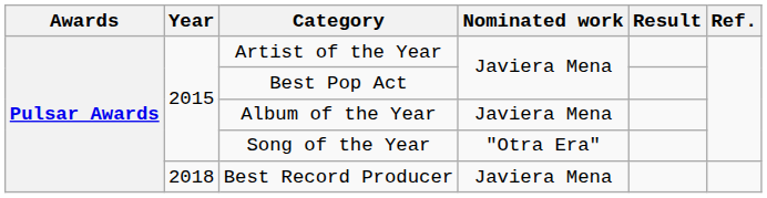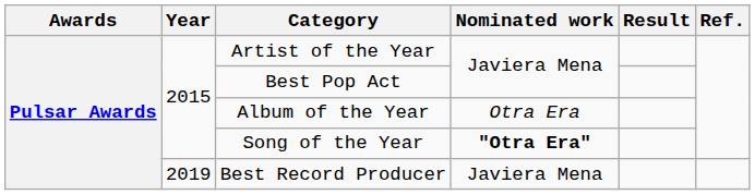 <table class="wikitable plainrowheaders" style="text-align:center;">
 <tr>
 <th scope="col">Awards</th>
 <th>Year</th>
 <th>Category</th>
 <th>Nominated work</th>
 <th>Result</th>
 <th>Ref.</th>
 </tr>
 <tr>
 <th scope="row" rowspan="5"><a href='#'>Pulsar Awards</a></th>
 <td rowspan="4">2015</td>
 <td>Artist of the Year</td>
 <td rowspan="2">Javiera Mena</td>
 <td></td>
 <td rowspan="4"></td>
 </tr>
 <tr>
 <td>Best Pop Act</td>
 <td></td>
 </tr>
 <tr>
 <td>Album of the Year</td>
-<td>Javiera Mena</td>
+<td><em>Otra Era</em></td>
 <td></td>
 </tr>
 <tr>
 <td>Song of the Year</td>
-<td>"Otra Era"</td>
+<td><strong>"Otra Era"</strong></td>
 <td></td>
 </tr>
 <tr>
-<td>2018</td>
+<td>2019</td>
 <td>Best Record Producer</td>
 <td>Javiera Mena</td>
 <td></td>
 <td></td>
 </tr>
 </table>
